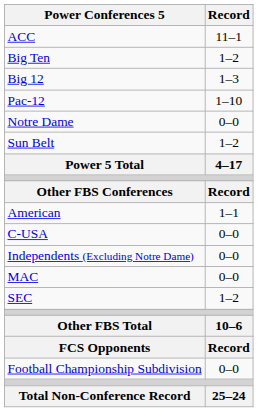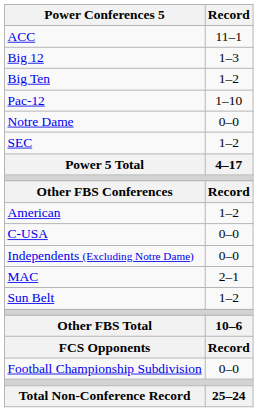 <table class="wikitable">
 <tr>
 <th>Power Conferences 5</th>
 <th>Record</th>
 </tr>
 <tr>
 <td><a href='#'>ACC</a></td>
 <td align=center>11–1</td>
 </tr>
 <tr>
+<td><a href='#'>Big 12</a></td>
+<td align=center>1–3</td>
+</tr>
+<tr>
 <td><a href='#'>Big Ten</a></td>
 <td align=center>1–2</td>
-</tr>
-<tr>
-<td><a href='#'>Big 12</a></td>
-<td align=center>1–3</td>
 </tr>
 <tr>
 <td><a href='#'>Pac-12</a></td>
 <td align=center>1–10</td>
 </tr>
 <tr>
 <td><a href='#'>Notre Dame</a></td>
 <td align=center>0–0</td>
 </tr>
 <tr>
-<td><a href='#'>Sun Belt</a></td>
+<td><a href='#'>SEC</a></td>
 <td align=center>1–2</td>
 </tr>
 <tr>
 <th>Power 5 Total</th>
 <th>4–17</th>
 </tr>
 <tr>
 <th colspan="2" style="background:lightgrey;"></th>
 </tr>
 <tr>
 <th>Other FBS Conferences</th>
 <th>Record</th>
 </tr>
 <tr>
 <td><a href='#'>American</a></td>
-<td align=center>1–1</td>
+<td align=center>1–2</td>
 </tr>
 <tr>
 <td><a href='#'>C-USA</a></td>
 <td align=center>0–0</td>
 </tr>
 <tr>
 <td><a href='#'>Independents <small>(Excluding Notre Dame)</small></a></td>
 <td align=center>0–0</td>
 </tr>
 <tr>
 <td><a href='#'>MAC</a></td>
-<td align=center>0–0</td>
+<td align=center>2–1</td>
 </tr>
 <tr>
-<td><a href='#'>SEC</a></td>
+<td><a href='#'>Sun Belt</a></td>
 <td align=center>1–2</td>
 </tr>
 <tr>
 <th colspan="2" style="background:lightgrey;"></th>
 </tr>
 <tr>
 <th>Other FBS Total</th>
 <th>10–6</th>
 </tr>
 <tr>
 <th>FCS Opponents</th>
 <th>Record</th>
 </tr>
 <tr>
 <td><a href='#'>Football Championship Subdivision</a></td>
 <td align=center>0–0</td>
 </tr>
 <tr>
 <th colspan="2" style="background:lightgrey;"></th>
 </tr>
 <tr>
 <th>Total Non-Conference Record</th>
 <th>25–24</th>
 </tr>
 </table>
